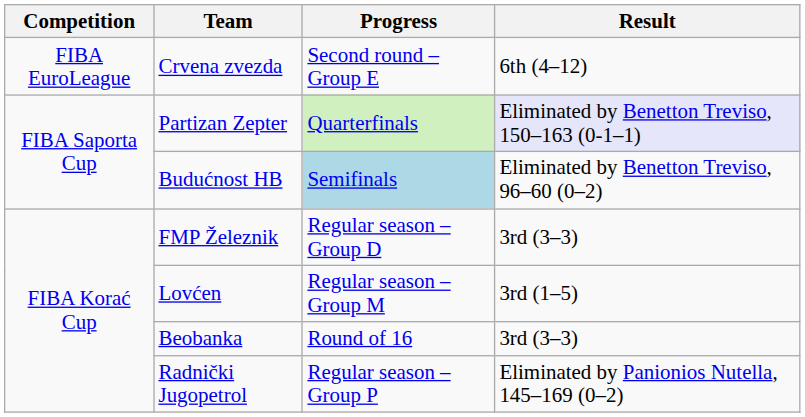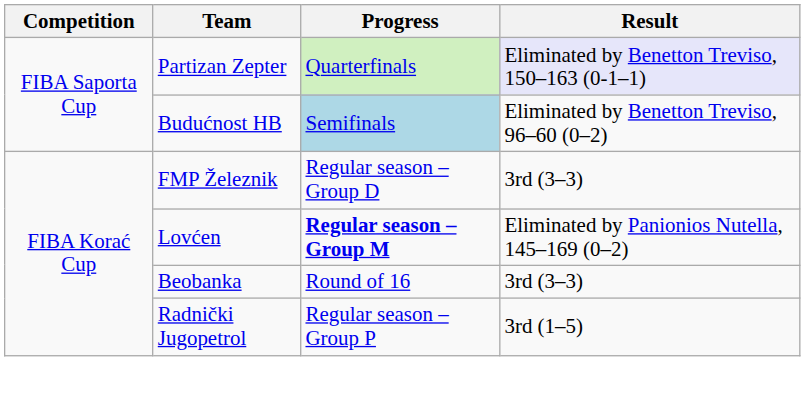 <table class="wikitable">
 <tr>
 <th>Competition</th>
 <th>Team</th>
 <th>Progress</th>
 <th>Result</th>
-</tr>
-<tr>
-<td align="center"><a href='#'>FIBA EuroLeague</a></td>
-<td><a href='#'>Crvena zvezda</a></td>
-<td><a href='#'>Second round – Group E</a></td>
-<td align="left">6th (4–12)</td>
 </tr>
 <tr>
 <td rowspan=2 align="center"><a href='#'>FIBA Saporta Cup</a></td>
 <td><a href='#'>Partizan Zepter</a></td>
 <td bgcolor=#D0F0C0><a href='#'>Quarterfinals</a></td>
 <td style="background: lavender;">Eliminated by  <a href='#'>Benetton Treviso</a>, 150–163 (0-1–1)</td>
 </tr>
 <tr>
 <td><a href='#'>Budućnost HB</a></td>
 <td bgcolor=lightblue><a href='#'>Semifinals</a></td>
 <td>Eliminated by  <a href='#'>Benetton Treviso</a>, 96–60 (0–2)</td>
 </tr>
 <tr>
 <td rowspan="4" align="center"><a href='#'>FIBA Korać Cup</a></td>
 <td><a href='#'>FMP Železnik</a></td>
 <td><a href='#'>Regular season – Group D</a></td>
 <td align="left">3rd (3–3)</td>
 </tr>
 <tr>
 <td><a href='#'>Lovćen</a></td>
-<td><a href='#'>Regular season – Group M</a></td>
-<td align="left">3rd (1–5)</td>
+<td><strong><a href='#'>Regular season – Group M</a></strong></td>
+<td>Eliminated by  <a href='#'>Panionios Nutella</a>, 145–169 (0–2)</td>
 </tr>
 <tr>
 <td><a href='#'>Beobanka</a></td>
 <td><a href='#'>Round of 16</a></td>
 <td align="left">3rd (3–3)</td>
 </tr>
 <tr>
 <td><a href='#'>Radnički Jugopetrol</a></td>
 <td><a href='#'>Regular season – Group P</a></td>
-<td>Eliminated by  <a href='#'>Panionios Nutella</a>, 145–169 (0–2)</td>
+<td align="left">3rd (1–5)</td>
 </tr>
 </table>
